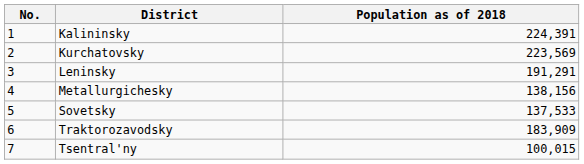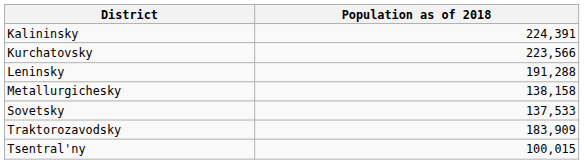 <table class="wikitable sortable" style="width:50%;">
 <tr>
-<th>No.</th>
 <th>District</th>
 <th>Population as of 2018</th>
 </tr>
 <tr>
-<td>1</td>
 <td>Kalininsky</td>
 <td style="text-align:right;">224,391</td>
 </tr>
 <tr>
-<td>2</td>
 <td>Kurchatovsky</td>
-<td style="text-align:right;">223,569</td>
+<td style="text-align:right;">223,566</td>
 </tr>
 <tr>
-<td>3</td>
 <td>Leninsky</td>
-<td style="text-align:right;">191,291</td>
+<td style="text-align:right;">191,288</td>
 </tr>
 <tr>
-<td>4</td>
 <td>Metallurgichesky</td>
-<td style="text-align:right;">138,156</td>
+<td style="text-align:right;">138,158</td>
 </tr>
 <tr>
-<td>5</td>
 <td>Sovetsky</td>
 <td style="text-align:right;">137,533</td>
 </tr>
 <tr>
-<td>6</td>
 <td>Traktorozavodsky</td>
 <td style="text-align:right;">183,909</td>
 </tr>
 <tr>
-<td>7</td>
 <td>Tsentral'ny</td>
 <td style="text-align:right;">100,015</td>
 </tr>
 </table>
